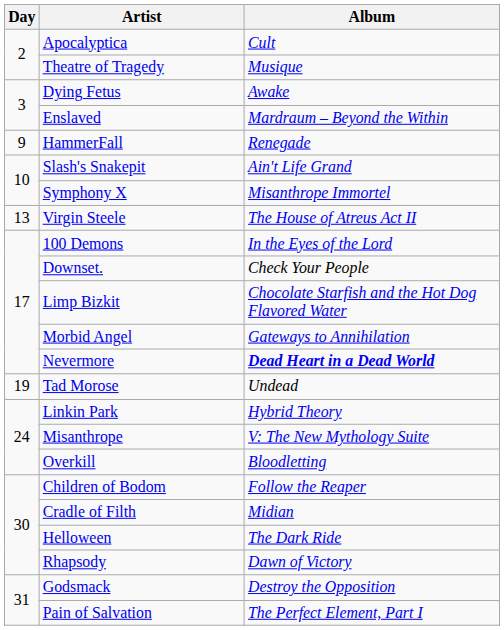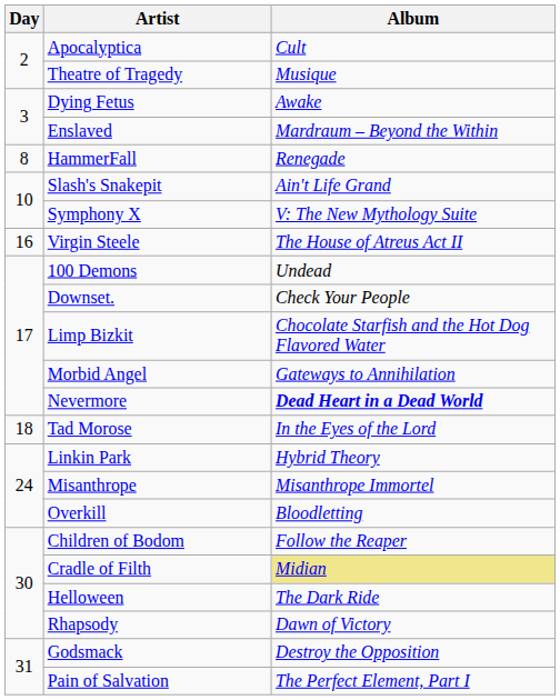 <table class="wikitable" border="1">
 <tr>
 <th>Day</th>
 <th width="200">Artist</th>
 <th width="250">Album</th>
 </tr>
 <tr>
 <td align="center" rowspan="2">2</td>
 <td><a href='#'>Apocalyptica</a></td>
 <td><em><a href='#'>Cult</a></em></td>
 </tr>
 <tr>
 <td><a href='#'>Theatre of Tragedy</a></td>
 <td><em><a href='#'>Musique</a></em></td>
 </tr>
 <tr>
 <td align="center" rowspan="2">3</td>
 <td><a href='#'>Dying Fetus</a></td>
 <td><em><a href='#'>Awake</a></em></td>
 </tr>
 <tr>
 <td><a href='#'>Enslaved</a></td>
 <td><em><a href='#'>Mardraum – Beyond the Within</a></em></td>
 </tr>
 <tr>
-<td align="center">9</td>
+<td align="center">8</td>
 <td><a href='#'>HammerFall</a></td>
 <td><em><a href='#'>Renegade</a></em></td>
 </tr>
 <tr>
 <td align="center" rowspan="2">10</td>
 <td><a href='#'>Slash's Snakepit</a></td>
 <td><a href='#'><em>Ain't Life Grand</em></a></td>
 </tr>
 <tr>
 <td><a href='#'>Symphony X</a></td>
-<td><em><a href='#'>Misanthrope Immortel</a></em></td>
+<td><em><a href='#'>V: The New Mythology Suite</a></em></td>
 </tr>
 <tr>
-<td align="center">13</td>
+<td align="center">16</td>
 <td><a href='#'>Virgin Steele</a></td>
 <td><em><a href='#'>The House of Atreus Act II</a></em></td>
 </tr>
 <tr>
 <td align="center" rowspan="5">17</td>
 <td><a href='#'>100 Demons</a></td>
-<td><em><a href='#'>In the Eyes of the Lord</a></em></td>
+<td><em>Undead</em></td>
 </tr>
 <tr>
 <td><a href='#'>Downset.</a></td>
 <td><em>Check Your People</em></td>
 </tr>
 <tr>
 <td><a href='#'>Limp Bizkit</a></td>
 <td><em><a href='#'>Chocolate Starfish and the Hot Dog Flavored Water</a></em></td>
 </tr>
 <tr>
 <td><a href='#'>Morbid Angel</a></td>
 <td><em><a href='#'>Gateways to Annihilation</a></em></td>
 </tr>
 <tr>
 <td><a href='#'>Nevermore</a></td>
 <td><strong><em><a href='#'>Dead Heart in a Dead World</a></em></strong></td>
 </tr>
 <tr>
-<td align="center">19</td>
+<td align="center">18</td>
 <td><a href='#'>Tad Morose</a></td>
-<td><em>Undead</em></td>
+<td><em><a href='#'>In the Eyes of the Lord</a></em></td>
 </tr>
 <tr>
 <td align="center" rowspan="3">24</td>
 <td><a href='#'>Linkin Park</a></td>
 <td><em><a href='#'>Hybrid Theory</a></em></td>
 </tr>
 <tr>
 <td><a href='#'>Misanthrope</a></td>
-<td><em><a href='#'>V: The New Mythology Suite</a></em></td>
+<td><em><a href='#'>Misanthrope Immortel</a></em></td>
 </tr>
 <tr>
 <td><a href='#'>Overkill</a></td>
 <td><em><a href='#'>Bloodletting</a></em></td>
 </tr>
 <tr>
 <td align="center" rowspan="4">30</td>
 <td><a href='#'>Children of Bodom</a></td>
 <td><em><a href='#'>Follow the Reaper</a></em></td>
 </tr>
 <tr>
 <td><a href='#'>Cradle of Filth</a></td>
-<td><em><a href='#'>Midian</a></em></td>
+<td style="background: khaki;"><em><a href='#'>Midian</a></em></td>
 </tr>
 <tr>
 <td><a href='#'>Helloween</a></td>
 <td><em><a href='#'>The Dark Ride</a></em></td>
 </tr>
 <tr>
 <td><a href='#'>Rhapsody</a></td>
 <td><em><a href='#'>Dawn of Victory</a></em></td>
 </tr>
 <tr>
 <td align="center" rowspan="2">31</td>
 <td><a href='#'>Godsmack</a></td>
 <td><em><a href='#'>Destroy the Opposition</a></em></td>
 </tr>
 <tr>
 <td><a href='#'>Pain of Salvation</a></td>
 <td><em><a href='#'>The Perfect Element, Part I</a></em></td>
 </tr>
 </table>
